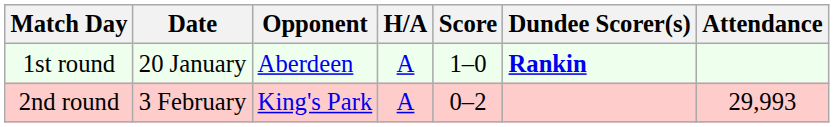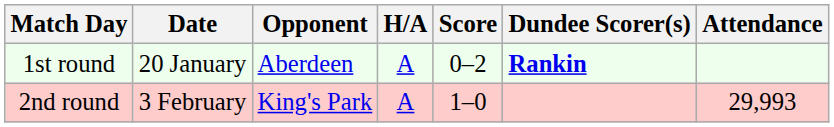 <table class="wikitable" style="text-align:center">
 <tr>
 <th>Match Day</th>
 <th>Date</th>
 <th>Opponent</th>
 <th>H/A</th>
 <th>Score</th>
 <th>Dundee Scorer(s)</th>
 <th>Attendance</th>
 </tr>
 <tr bgcolor="#EEFFEE">
 <td>1st round</td>
 <td align="left">20 January</td>
 <td align="left"><a href='#'>Aberdeen</a></td>
 <td><a href='#'>A</a></td>
-<td>1–0</td>
+<td>0–2</td>
 <td align="left"><strong><a href='#'>Rankin</a></strong></td>
 <td></td>
 </tr>
 <tr bgcolor="#FFCCCC">
 <td>2nd round</td>
 <td align="left">3 February</td>
 <td align="left"><a href='#'>King's Park</a></td>
 <td><a href='#'>A</a></td>
-<td>0–2</td>
+<td>1–0</td>
 <td align="left"></td>
 <td>29,993</td>
 </tr>
 </table>
